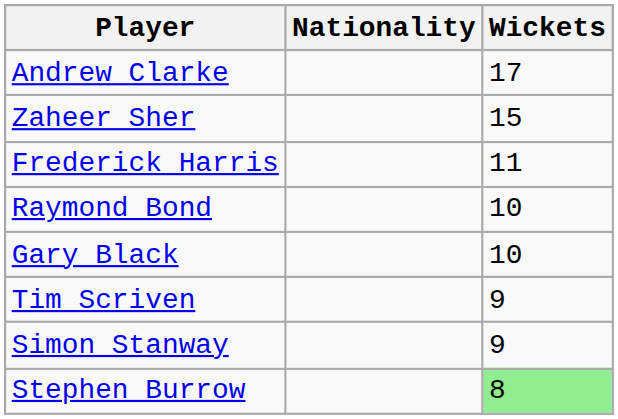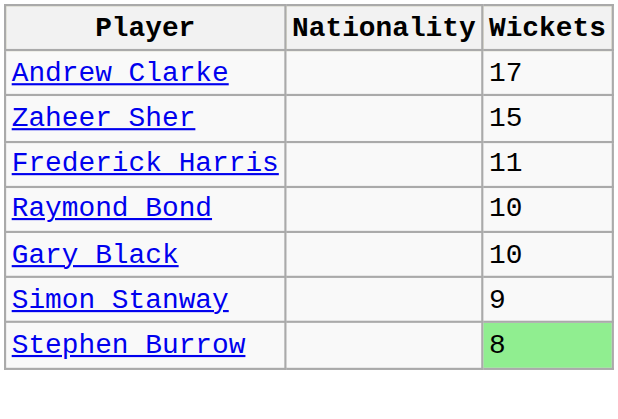 <table class="wikitable">
 <tr style="background:#bdb76b;">
 <th>Player</th>
 <th>Nationality</th>
 <th>Wickets</th>
 </tr>
 <tr>
 <td><a href='#'>Andrew Clarke</a></td>
 <td></td>
 <td>17</td>
 </tr>
 <tr>
 <td><a href='#'>Zaheer Sher</a></td>
 <td></td>
 <td>15</td>
 </tr>
 <tr>
 <td><a href='#'>Frederick Harris</a></td>
 <td></td>
 <td>11</td>
 </tr>
 <tr>
 <td><a href='#'>Raymond Bond</a></td>
 <td></td>
 <td>10</td>
 </tr>
 <tr>
 <td><a href='#'>Gary Black</a></td>
 <td></td>
 <td>10</td>
 </tr>
 <tr>
-<td><a href='#'>Tim Scriven</a></td>
-<td></td>
-<td>9</td>
-</tr>
-<tr>
 <td><a href='#'>Simon Stanway</a></td>
 <td></td>
 <td>9</td>
 </tr>
 <tr>
 <td><a href='#'>Stephen Burrow</a></td>
 <td></td>
 <td style="background: lightgreen;">8</td>
 </tr>
 </table>
